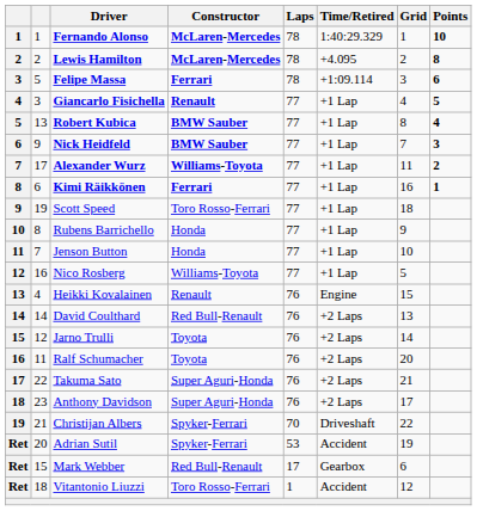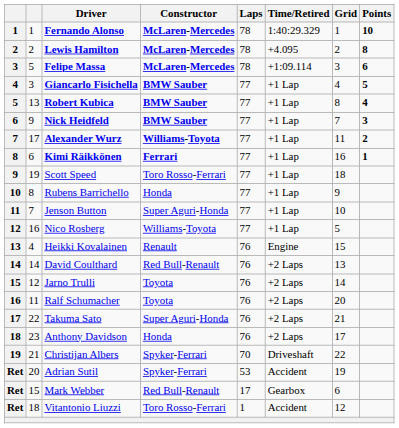 <table class="wikitable" style="font-size:85%;">
 <tr>
 <th></th>
 <th></th>
 <th>Driver</th>
 <th>Constructor</th>
 <th>Laps</th>
 <th>Time/Retired</th>
 <th>Grid</th>
 <th>Points</th>
 </tr>
 <tr>
 <th>1</th>
 <td>1</td>
 <td> <strong><a href='#'>Fernando Alonso</a></strong></td>
 <td align="center" nowrap><strong><a href='#'>McLaren</a>-<a href='#'>Mercedes</a></strong></td>
 <td>78</td>
 <td>1:40:29.329</td>
 <td>1</td>
 <td><strong>10</strong></td>
 </tr>
 <tr>
 <th>2</th>
 <td>2</td>
 <td> <strong><a href='#'>Lewis Hamilton</a></strong></td>
 <td><strong><a href='#'>McLaren</a>-<a href='#'>Mercedes</a></strong></td>
 <td>78</td>
 <td>+4.095</td>
 <td>2</td>
 <td><strong>8</strong></td>
 </tr>
 <tr>
 <th>3</th>
 <td>5</td>
 <td> <strong><a href='#'>Felipe Massa</a></strong></td>
-<td><strong><a href='#'>Ferrari</a></strong></td>
+<td><strong><a href='#'>McLaren</a>-<a href='#'>Mercedes</a></strong></td>
 <td>78</td>
 <td>+1:09.114</td>
 <td>3</td>
 <td><strong>6</strong></td>
 </tr>
 <tr>
 <th>4</th>
 <td>3</td>
 <td align="center" nowrap> <strong><a href='#'>Giancarlo Fisichella</a></strong></td>
-<td><strong><a href='#'>Renault</a></strong></td>
+<td><strong><a href='#'>BMW Sauber</a></strong></td>
 <td>77</td>
 <td>+1 Lap</td>
 <td>4</td>
 <td><strong>5</strong></td>
 </tr>
 <tr>
 <th>5</th>
 <td>13</td>
 <td> <strong><a href='#'>Robert Kubica</a></strong></td>
 <td><strong><a href='#'>BMW Sauber</a></strong></td>
 <td>77</td>
 <td>+1 Lap</td>
 <td>8</td>
 <td><strong>4</strong></td>
 </tr>
 <tr>
 <th>6</th>
 <td>9</td>
 <td> <strong><a href='#'>Nick Heidfeld</a></strong></td>
 <td><strong><a href='#'>BMW Sauber</a></strong></td>
 <td>77</td>
 <td>+1 Lap</td>
 <td>7</td>
 <td><strong>3</strong></td>
 </tr>
 <tr>
 <th>7</th>
 <td>17</td>
 <td> <strong><a href='#'>Alexander Wurz</a></strong></td>
 <td><strong><a href='#'>Williams</a>-<a href='#'>Toyota</a></strong></td>
 <td>77</td>
 <td>+1 Lap</td>
 <td>11</td>
 <td><strong>2</strong></td>
 </tr>
 <tr>
 <th>8</th>
 <td>6</td>
 <td> <strong><a href='#'>Kimi Räikkönen</a></strong></td>
 <td><strong><a href='#'>Ferrari</a></strong></td>
 <td>77</td>
 <td>+1 Lap</td>
 <td>16</td>
 <td><strong>1</strong></td>
 </tr>
 <tr>
 <th>9</th>
 <td>19</td>
 <td> <a href='#'>Scott Speed</a></td>
 <td><a href='#'>Toro Rosso</a>-<a href='#'>Ferrari</a></td>
 <td>77</td>
 <td>+1 Lap</td>
 <td>18</td>
 <td></td>
 </tr>
 <tr>
 <th>10</th>
 <td>8</td>
 <td> <a href='#'>Rubens Barrichello</a></td>
 <td><a href='#'>Honda</a></td>
 <td>77</td>
 <td>+1 Lap</td>
 <td>9</td>
 <td></td>
 </tr>
 <tr>
 <th>11</th>
 <td>7</td>
 <td> <a href='#'>Jenson Button</a></td>
-<td><a href='#'>Honda</a></td>
+<td><a href='#'>Super Aguri</a>-<a href='#'>Honda</a></td>
 <td>77</td>
 <td>+1 Lap</td>
 <td>10</td>
 <td></td>
 </tr>
 <tr>
 <th>12</th>
 <td>16</td>
 <td> <a href='#'>Nico Rosberg</a></td>
 <td><a href='#'>Williams</a>-<a href='#'>Toyota</a></td>
 <td>77</td>
 <td>+1 Lap</td>
 <td>5</td>
 <td></td>
 </tr>
 <tr>
 <th>13</th>
 <td>4</td>
 <td> <a href='#'>Heikki Kovalainen</a></td>
 <td><a href='#'>Renault</a></td>
 <td>76</td>
 <td>Engine</td>
 <td>15</td>
 <td></td>
 </tr>
 <tr>
 <th>14</th>
 <td>14</td>
 <td> <a href='#'>David Coulthard</a></td>
 <td><a href='#'>Red Bull</a>-<a href='#'>Renault</a></td>
 <td>76</td>
 <td>+2 Laps</td>
 <td>13</td>
 <td></td>
 </tr>
 <tr>
 <th>15</th>
 <td>12</td>
 <td> <a href='#'>Jarno Trulli</a></td>
 <td><a href='#'>Toyota</a></td>
 <td>76</td>
 <td>+2 Laps</td>
 <td>14</td>
 <td></td>
 </tr>
 <tr>
 <th>16</th>
 <td>11</td>
 <td> <a href='#'>Ralf Schumacher</a></td>
 <td><a href='#'>Toyota</a></td>
 <td>76</td>
 <td>+2 Laps</td>
 <td>20</td>
 <td></td>
 </tr>
 <tr>
 <th>17</th>
 <td>22</td>
 <td> <a href='#'>Takuma Sato</a></td>
 <td><a href='#'>Super Aguri</a>-<a href='#'>Honda</a></td>
 <td>76</td>
 <td>+2 Laps</td>
 <td>21</td>
 <td></td>
 </tr>
 <tr>
 <th>18</th>
 <td>23</td>
 <td> <a href='#'>Anthony Davidson</a></td>
-<td><a href='#'>Super Aguri</a>-<a href='#'>Honda</a></td>
+<td><a href='#'>Honda</a></td>
 <td>76</td>
 <td>+2 Laps</td>
 <td>17</td>
 <td></td>
 </tr>
 <tr>
 <th>19</th>
 <td>21</td>
 <td> <a href='#'>Christijan Albers</a></td>
 <td><a href='#'>Spyker</a>-<a href='#'>Ferrari</a></td>
 <td>70</td>
 <td>Driveshaft</td>
 <td>22</td>
 <td></td>
 </tr>
 <tr>
 <th>Ret</th>
 <td>20</td>
 <td> <a href='#'>Adrian Sutil</a></td>
 <td><a href='#'>Spyker</a>-<a href='#'>Ferrari</a></td>
 <td>53</td>
 <td>Accident</td>
 <td>19</td>
 <td></td>
 </tr>
 <tr>
 <th>Ret</th>
 <td>15</td>
 <td> <a href='#'>Mark Webber</a></td>
 <td><a href='#'>Red Bull</a>-<a href='#'>Renault</a></td>
 <td>17</td>
 <td>Gearbox</td>
 <td>6</td>
 <td></td>
 </tr>
 <tr>
 <th>Ret</th>
 <td>18</td>
 <td> <a href='#'>Vitantonio Liuzzi</a></td>
 <td><a href='#'>Toro Rosso</a>-<a href='#'>Ferrari</a></td>
 <td>1</td>
 <td>Accident</td>
 <td>12</td>
 <td></td>
 </tr>
 <tr>
 <th colspan="8"></th>
 </tr>
 </table>
